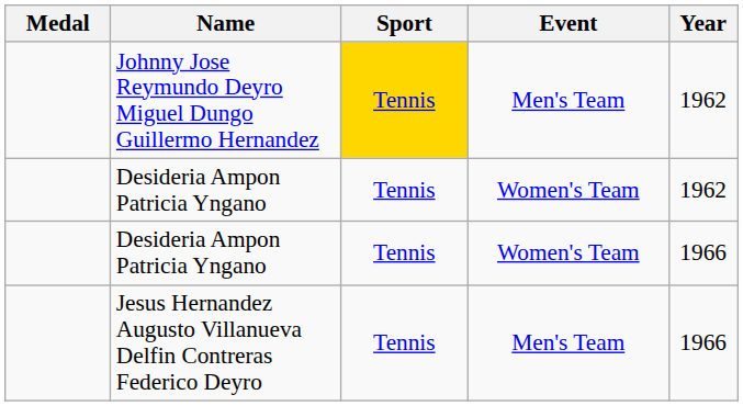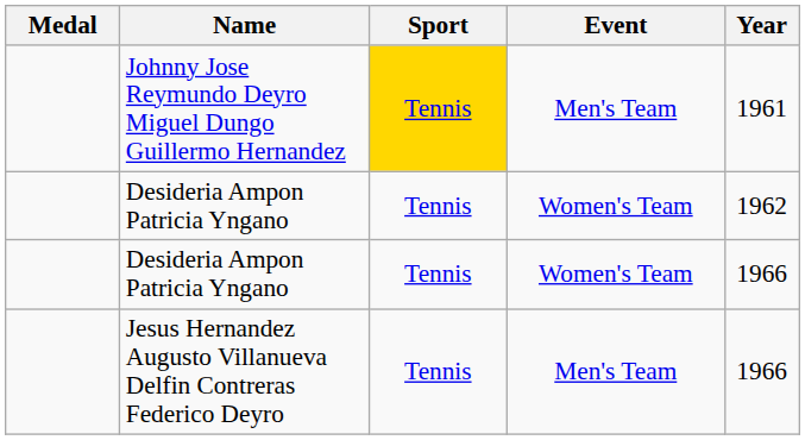 <table class="wikitable"  style="font-size:100%;  text-align:center;">
 <tr>
 <th width="65">Medal</th>
 <th width="150">Name</th>
 <th width="80">Sport</th>
 <th width="130">Event</th>
 <th width="40">Year</th>
 </tr>
 <tr>
 <td></td>
 <td align=left><a href='#'>Johnny Jose</a><br><a href='#'>Reymundo Deyro</a><br><a href='#'>Miguel Dungo</a><br><a href='#'>Guillermo Hernandez</a></td>
 <td style="background: gold;"><a href='#'>Tennis</a></td>
 <td><a href='#'>Men's Team</a></td>
-<td>1962</td>
+<td>1961</td>
 </tr>
 <tr>
 <td></td>
 <td align=left>Desideria Ampon<br>Patricia Yngano</td>
 <td><a href='#'>Tennis</a></td>
 <td><a href='#'>Women's Team</a></td>
 <td>1962</td>
 </tr>
 <tr>
 <td></td>
 <td align=left>Desideria Ampon<br>Patricia Yngano</td>
 <td><a href='#'>Tennis</a></td>
 <td><a href='#'>Women's Team</a></td>
 <td>1966</td>
 </tr>
 <tr>
 <td></td>
 <td align=left>Jesus Hernandez<br>Augusto Villanueva<br>Delfin Contreras<br>Federico Deyro</td>
 <td><a href='#'>Tennis</a></td>
 <td><a href='#'>Men's Team</a></td>
 <td>1966</td>
 </tr>
 </table>
